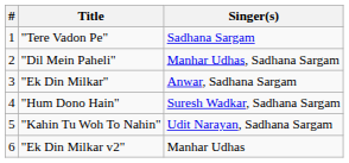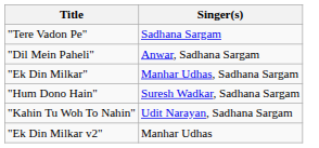 <table class="wikitable" style="font-size:95%;">
 <tr>
-<th>#</th>
 <th>Title</th>
 <th>Singer(s)</th>
 </tr>
 <tr>
-<td>1</td>
 <td>"Tere Vadon Pe"</td>
 <td><a href='#'>Sadhana Sargam</a></td>
 </tr>
 <tr>
-<td>2</td>
 <td>"Dil Mein Paheli"</td>
+<td><a href='#'>Anwar</a>, Sadhana Sargam</td>
+</tr>
+<tr>
+<td>"Ek Din Milkar"</td>
 <td><a href='#'>Manhar Udhas</a>, Sadhana Sargam</td>
 </tr>
 <tr>
-<td>3</td>
-<td>"Ek Din Milkar"</td>
-<td><a href='#'>Anwar</a>, Sadhana Sargam</td>
-</tr>
-<tr>
-<td>4</td>
 <td>"Hum Dono Hain"</td>
 <td><a href='#'>Suresh Wadkar</a>, Sadhana Sargam</td>
 </tr>
 <tr>
-<td>5</td>
 <td>"Kahin Tu Woh To Nahin"</td>
 <td><a href='#'>Udit Narayan</a>, Sadhana Sargam</td>
 </tr>
 <tr>
-<td>6</td>
 <td>"Ek Din Milkar v2"</td>
 <td>Manhar Udhas</td>
 </tr>
 </table>
